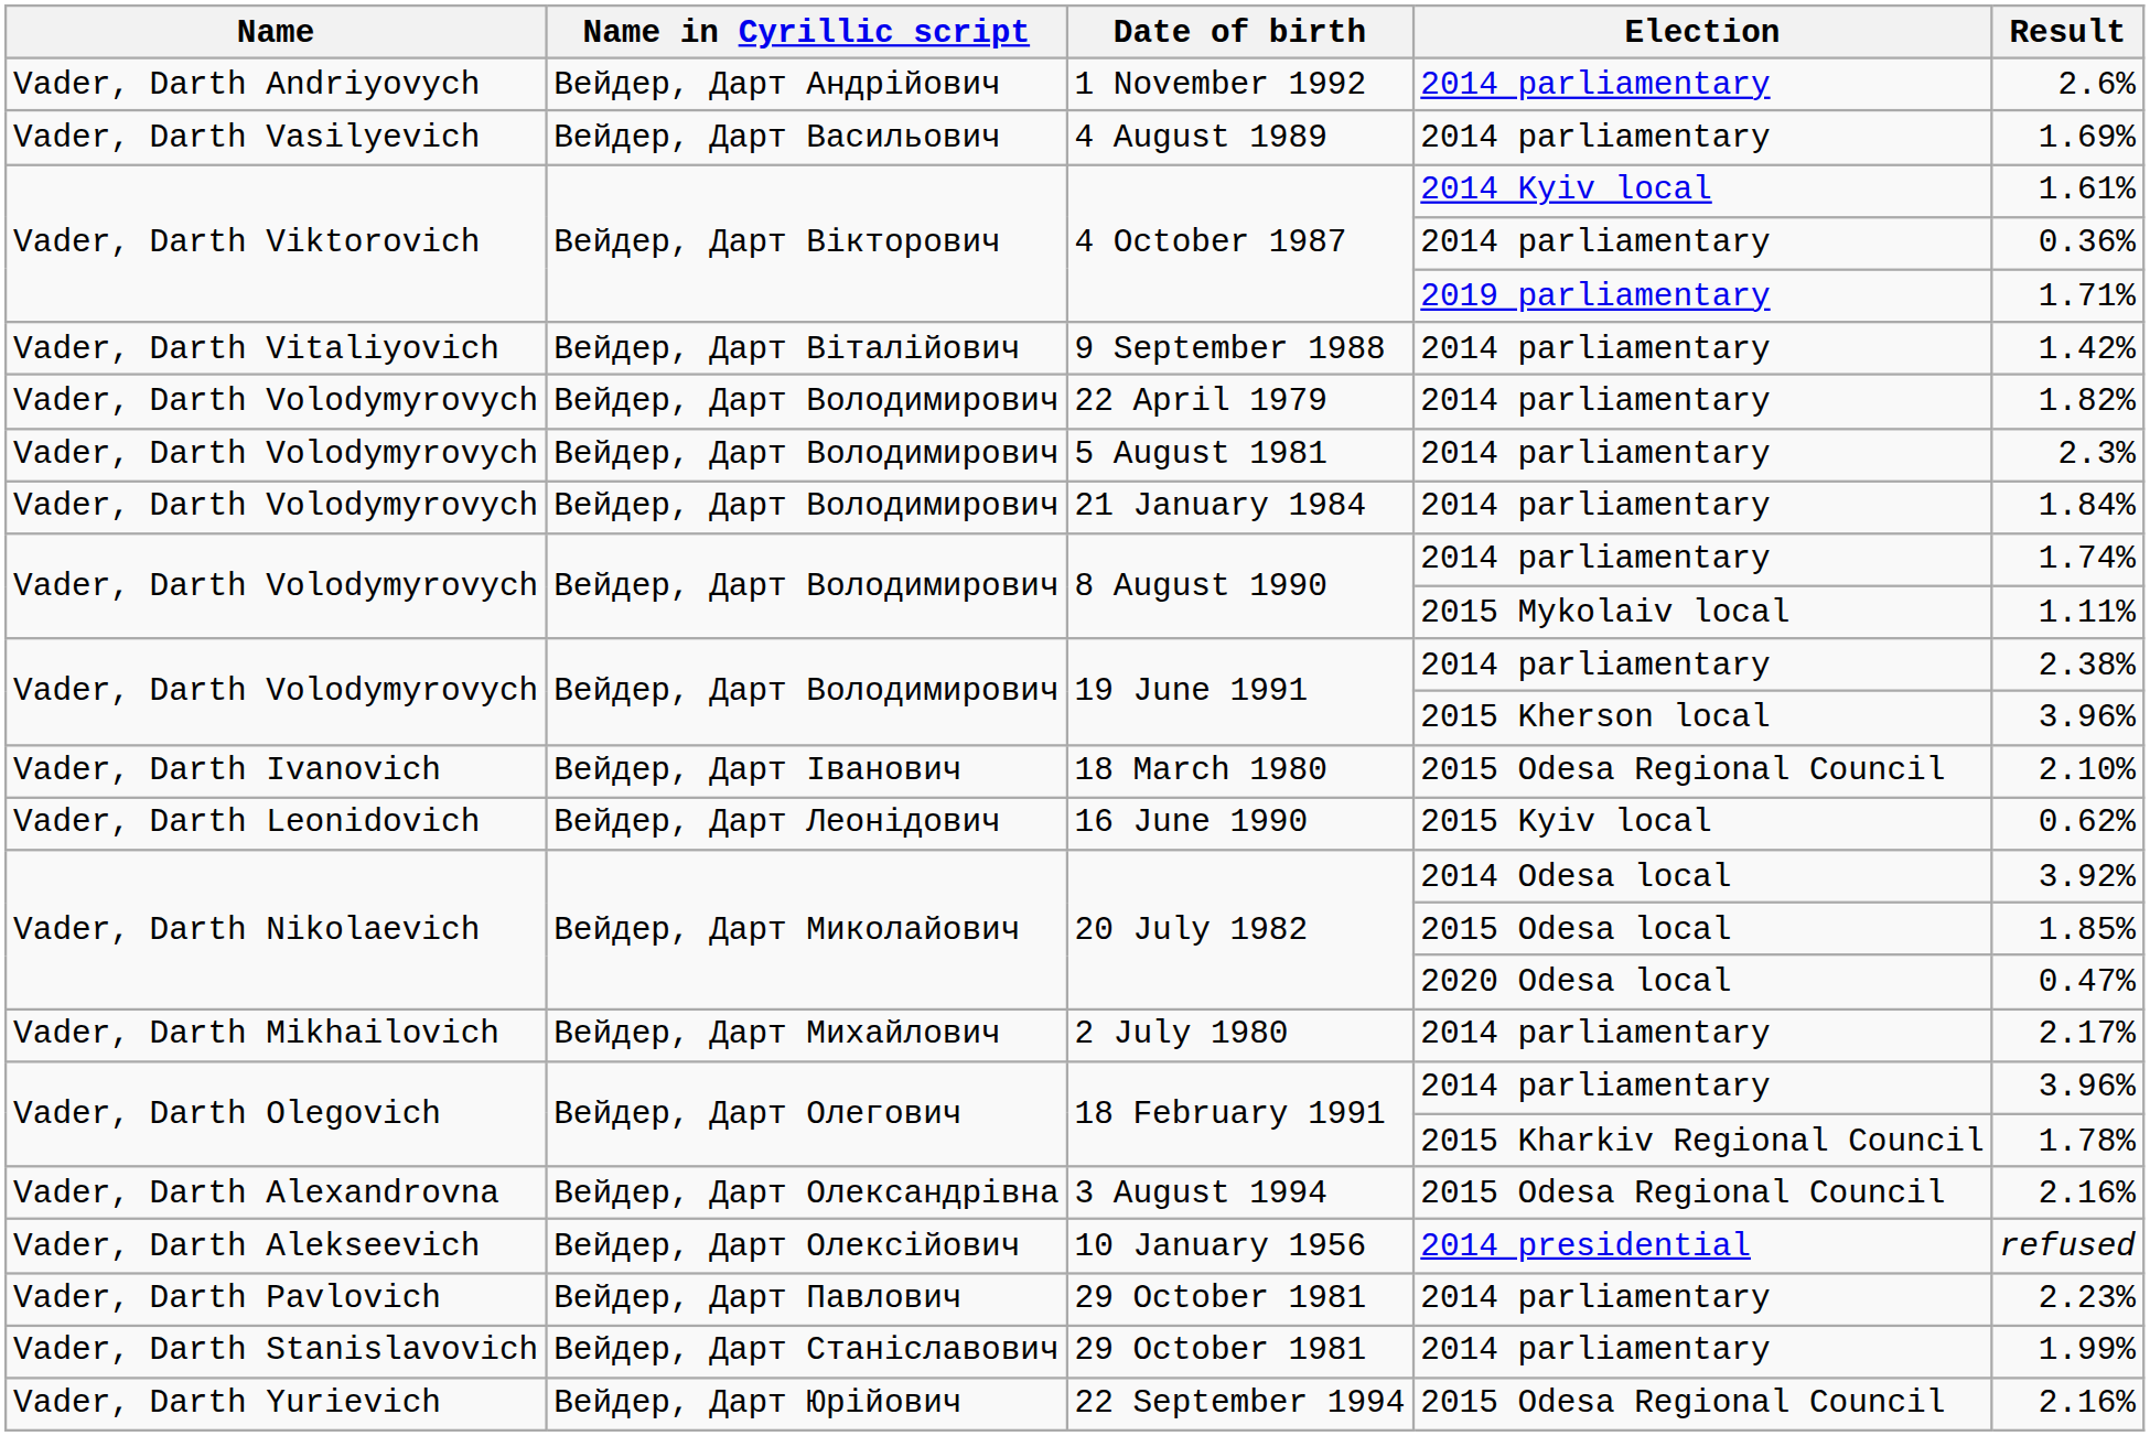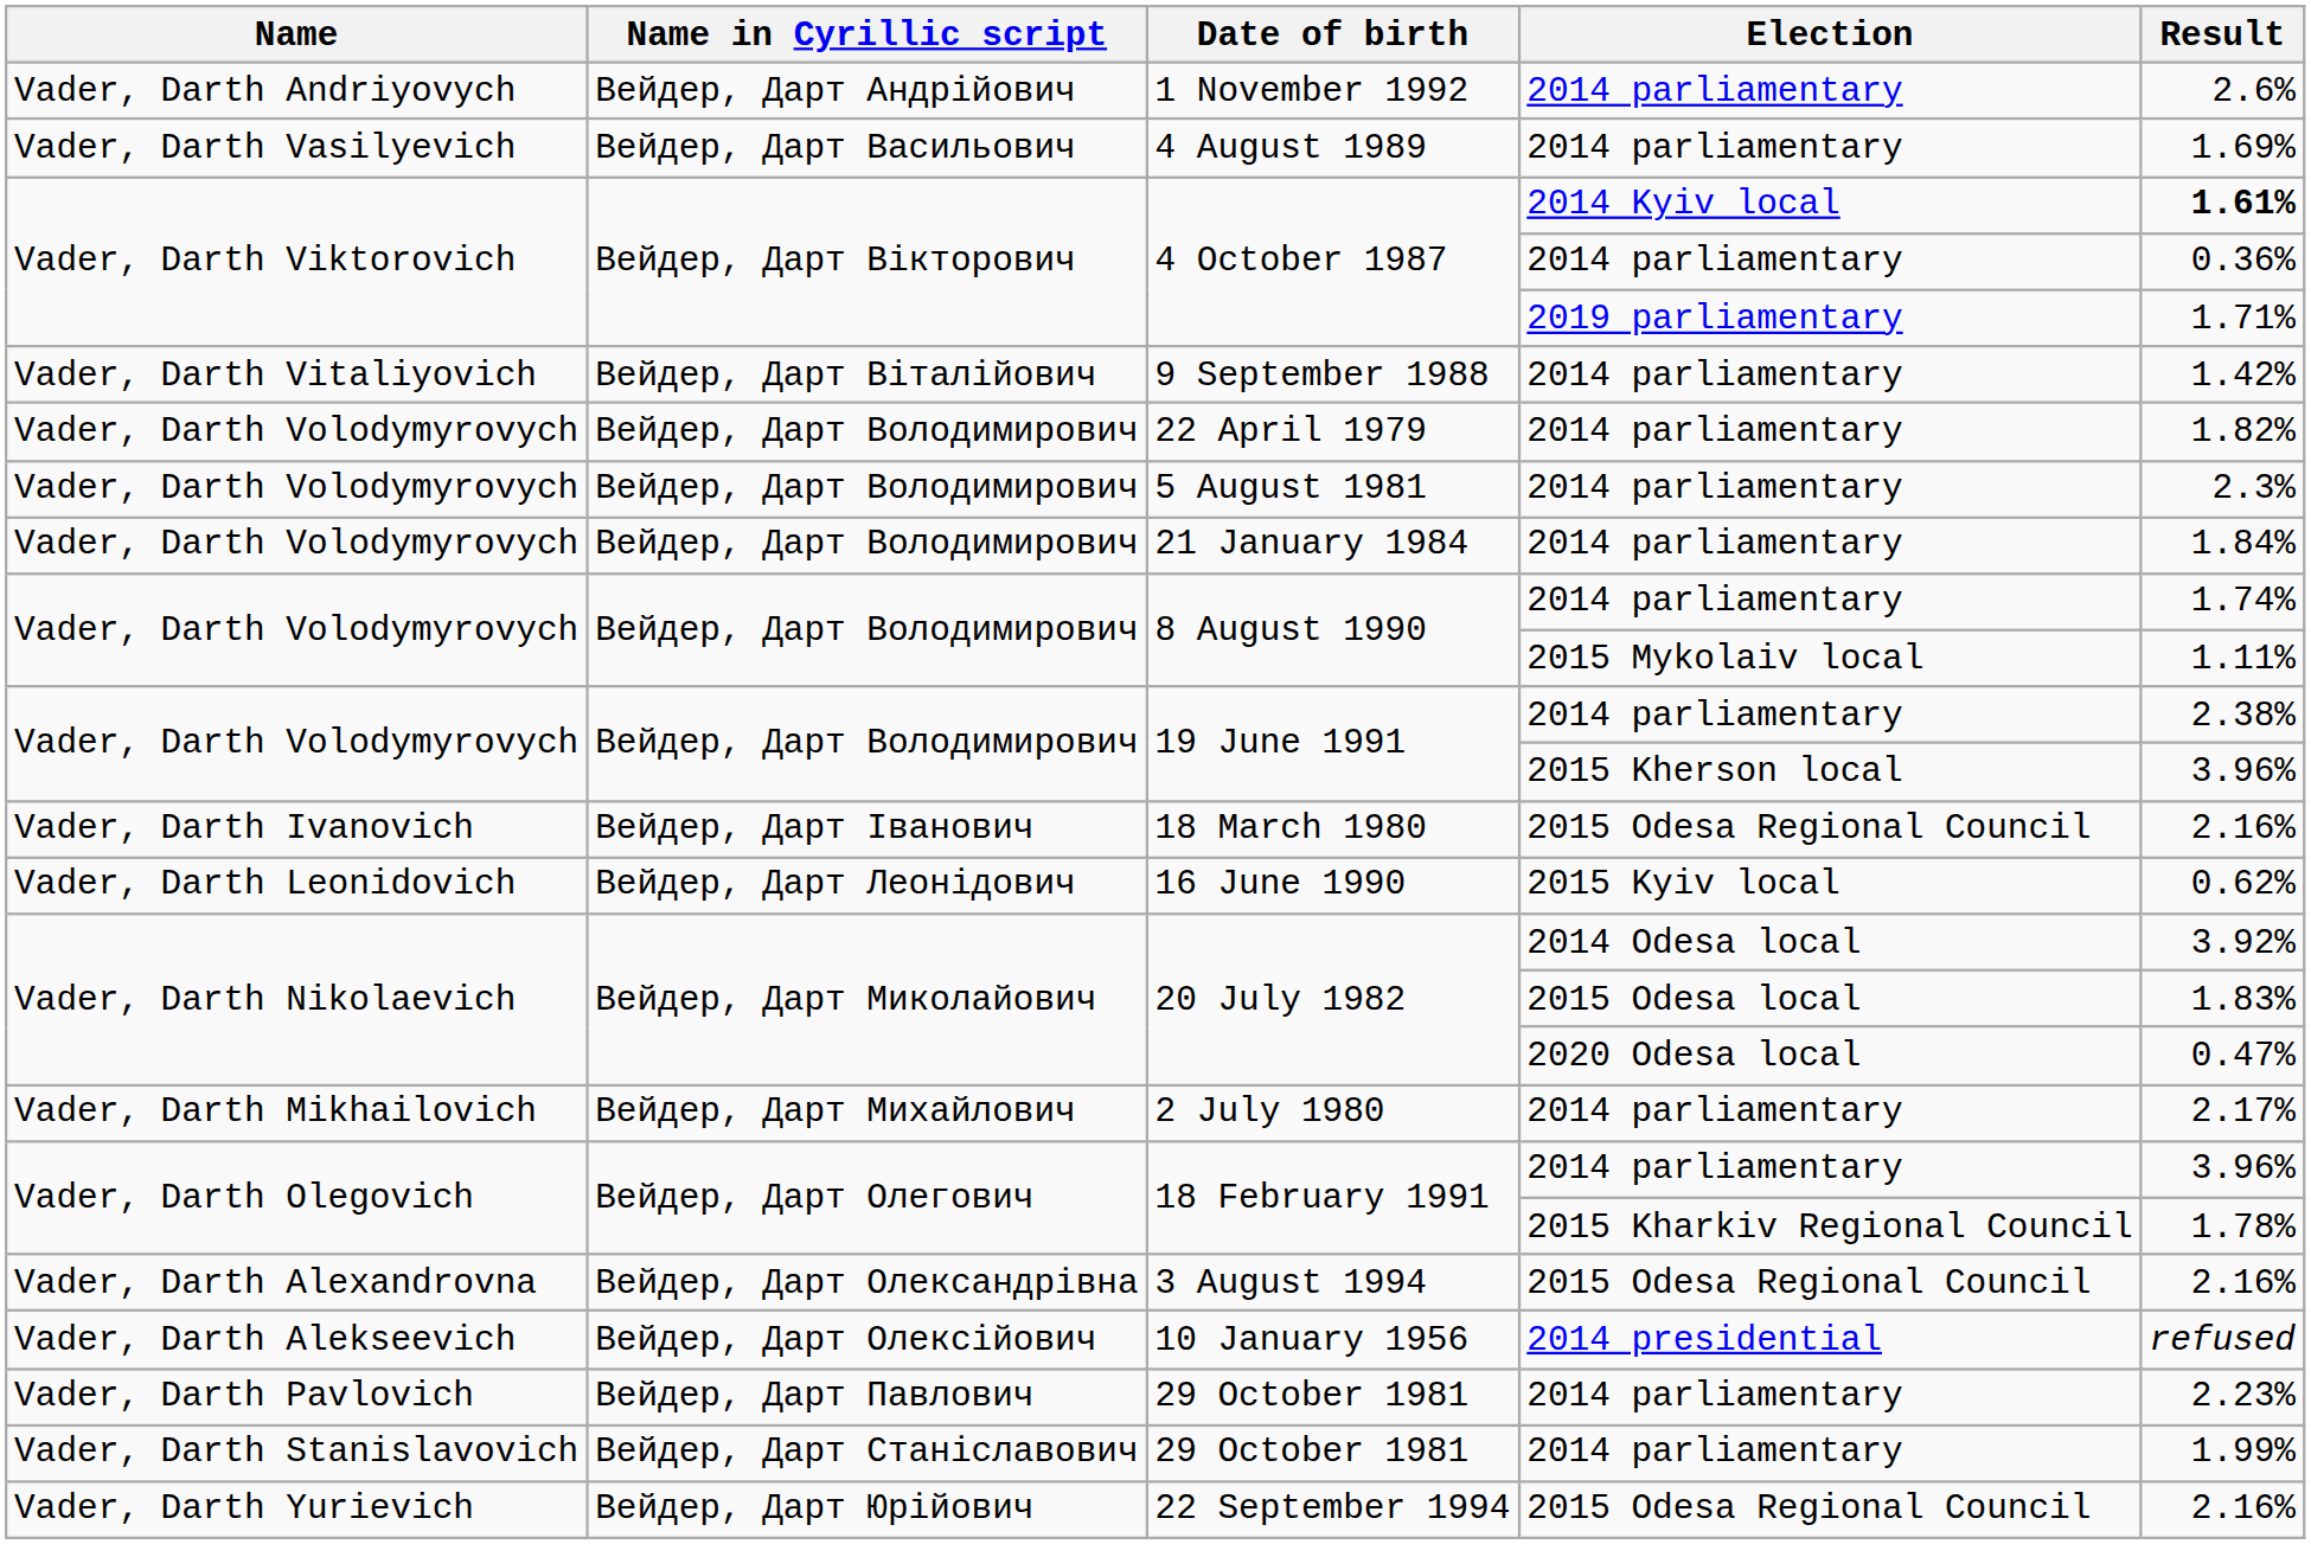 <table class="wikitable">
 <tr>
 <th>Name </th>
 <th>Name in <a href='#'>Cyrillic script</a></th>
 <th>Date of birth</th>
 <th>Election</th>
 <th>Result<br></th>
 </tr>
 <tr>
 <td>Vader, Darth Andriyovych</td>
 <td>Вейдер, Дарт Андрійович</td>
 <td>1 November 1992</td>
 <td><a href='#'>2014 parliamentary</a></td>
 <td align="right">2.6%</td>
 </tr>
 <tr>
 <td>Vader, Darth Vasilyevich</td>
 <td>Вейдер, Дарт Васильович</td>
 <td>4 August 1989</td>
 <td>2014 parliamentary</td>
 <td align="right">1.69%</td>
 </tr>
 <tr>
 <td rowspan="3">Vader, Darth Viktorovich</td>
 <td rowspan="3">Вейдер, Дарт Вікторович</td>
 <td rowspan="3">4 October 1987</td>
 <td><a href='#'>2014 Kyiv local</a></td>
-<td align="right">1.61%</td>
+<td align="right"><strong>1.61%</strong></td>
 </tr>
 <tr>
 <td>2014 parliamentary</td>
 <td align="right">0.36%</td>
 </tr>
 <tr>
 <td><a href='#'>2019 parliamentary</a></td>
 <td align="right">1.71%</td>
 </tr>
 <tr>
 <td>Vader, Darth Vitaliyovich</td>
 <td>Вейдер, Дарт Віталійович</td>
 <td>9 September 1988</td>
 <td>2014 parliamentary</td>
 <td align="right">1.42%</td>
 </tr>
 <tr>
 <td>Vader, Darth Volodymyrovych</td>
 <td>Вейдер, Дарт Володимирович</td>
 <td>22 April 1979</td>
 <td>2014 parliamentary</td>
 <td align="right">1.82%</td>
 </tr>
 <tr>
 <td>Vader, Darth Volodymyrovych</td>
 <td>Вейдер, Дарт Володимирович</td>
 <td>5 August 1981</td>
 <td>2014 parliamentary</td>
 <td align="right">2.3%</td>
 </tr>
 <tr>
 <td>Vader, Darth Volodymyrovych</td>
 <td>Вейдер, Дарт Володимирович</td>
 <td>21 January 1984</td>
 <td>2014 parliamentary</td>
 <td align="right">1.84%</td>
 </tr>
 <tr>
 <td rowspan="2">Vader, Darth Volodymyrovych</td>
 <td rowspan="2">Вейдер, Дарт Володимирович</td>
 <td rowspan="2">8 August 1990</td>
 <td>2014 parliamentary</td>
 <td align="right">1.74%</td>
 </tr>
 <tr>
 <td>2015 Mykolaiv local</td>
 <td align="right">1.11%</td>
 </tr>
 <tr>
 <td rowspan="2">Vader, Darth Volodymyrovych</td>
 <td rowspan="2">Вейдер, Дарт Володимирович</td>
 <td rowspan="2">19 June 1991</td>
 <td>2014 parliamentary</td>
 <td align="right">2.38%</td>
 </tr>
 <tr>
 <td>2015 Kherson local</td>
 <td align="right">3.96%</td>
 </tr>
 <tr>
 <td>Vader, Darth Ivanovich</td>
 <td>Вейдер, Дарт Іванович</td>
 <td>18 March 1980</td>
 <td>2015 Odesa Regional Council</td>
-<td align="right">2.10%</td>
+<td align="right">2.16%</td>
 </tr>
 <tr>
 <td>Vader, Darth Leonidovich</td>
 <td>Вейдер, Дарт Леонідович</td>
 <td>16 June 1990</td>
 <td>2015 Kyiv local</td>
 <td align="right">0.62%</td>
 </tr>
 <tr>
 <td rowspan="3">Vader, Darth Nikolaevich</td>
 <td rowspan="3">Вейдер, Дарт Миколайович</td>
 <td rowspan="3">20 July 1982</td>
 <td>2014 Odesa local</td>
 <td align="right">3.92%</td>
 </tr>
 <tr>
 <td>2015 Odesa local</td>
-<td align="right">1.85%</td>
+<td align="right">1.83%</td>
 </tr>
 <tr>
 <td>2020 Odesa local</td>
 <td align="right">0.47%</td>
 </tr>
 <tr>
 <td>Vader, Darth Mikhailovich</td>
 <td>Вейдер, Дарт Михайлович</td>
 <td>2 July 1980</td>
 <td>2014 parliamentary</td>
 <td align="right">2.17%</td>
 </tr>
 <tr>
 <td rowspan="2">Vader, Darth Olegovich</td>
 <td rowspan="2">Вейдер, Дарт Олегович</td>
 <td rowspan="2">18 February 1991</td>
 <td>2014 parliamentary</td>
 <td align="right">3.96%</td>
 </tr>
 <tr>
 <td>2015 Kharkiv Regional Council</td>
 <td align="right">1.78%</td>
 </tr>
 <tr>
 <td>Vader, Darth Alexandrovna</td>
 <td>Вейдер, Дарт Олександрівна</td>
 <td>3 August 1994</td>
 <td>2015 Odesa Regional Council</td>
 <td align="right">2.16%</td>
 </tr>
 <tr>
 <td>Vader, Darth Alekseevich</td>
 <td>Вейдер, Дарт Олексійович</td>
 <td>10 January 1956</td>
 <td><a href='#'>2014 presidential</a></td>
 <td align="right"><em>refused</em></td>
 </tr>
 <tr>
 <td>Vader, Darth Pavlovich</td>
 <td>Вейдер, Дарт Павлович</td>
 <td>29 October 1981</td>
 <td>2014 parliamentary</td>
 <td align="right">2.23%</td>
 </tr>
 <tr>
 <td>Vader, Darth Stanislavovich</td>
 <td>Вейдер, Дарт Станіславович</td>
 <td>29 October 1981</td>
 <td>2014 parliamentary</td>
 <td align="right">1.99%</td>
 </tr>
 <tr>
 <td>Vader, Darth Yurievich</td>
 <td>Вейдер, Дарт Юрійович</td>
 <td>22 September 1994</td>
 <td>2015 Odesa Regional Council</td>
 <td align="right">2.16%</td>
 </tr>
 </table>
